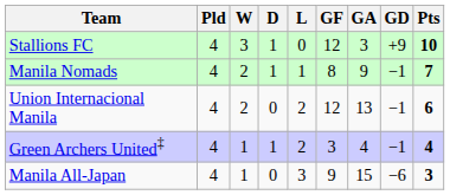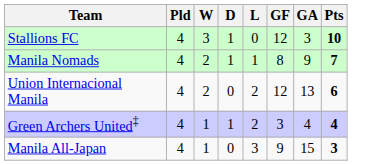 <table class="wikitable" style="text-align: center;">
 <tr>
 <th width="175">Team</th>
 <th width="20">Pld</th>
 <th width="20">W</th>
 <th width="20">D</th>
 <th width="20">L</th>
 <th width="20">GF</th>
 <th width="20">GA</th>
-<th width="20">GD</th>
 <th width="20">Pts</th>
 </tr>
 <tr bgcolor=#ccffcc>
 <td style="text-align:left;"><a href='#'>Stallions FC</a></td>
 <td>4</td>
 <td>3</td>
 <td>1</td>
 <td>0</td>
 <td>12</td>
 <td>3</td>
-<td>+9</td>
 <td><strong>10</strong></td>
 </tr>
 <tr bgcolor=#ccffcc>
 <td style="text-align:left;"><a href='#'>Manila Nomads</a></td>
 <td>4</td>
 <td>2</td>
 <td>1</td>
 <td>1</td>
 <td>8</td>
 <td>9</td>
-<td>−1</td>
 <td><strong>7</strong></td>
 </tr>
 <tr>
 <td style="text-align:left;"><a href='#'>Union Internacional Manila</a></td>
 <td>4</td>
 <td>2</td>
 <td>0</td>
 <td>2</td>
 <td>12</td>
 <td>13</td>
-<td>−1</td>
 <td><strong>6</strong></td>
 </tr>
 <tr bgcolor=#ccccff>
 <td style="text-align:left;"><a href='#'>Green Archers United</a><sup>‡</sup></td>
 <td>4</td>
 <td>1</td>
 <td>1</td>
 <td>2</td>
 <td>3</td>
 <td>4</td>
-<td>−1</td>
 <td><strong>4</strong></td>
 </tr>
 <tr>
 <td style="text-align:left;"><a href='#'>Manila All-Japan</a></td>
 <td>4</td>
 <td>1</td>
 <td>0</td>
 <td>3</td>
 <td>9</td>
 <td>15</td>
-<td>−6</td>
 <td><strong>3</strong></td>
 </tr>
 </table>
